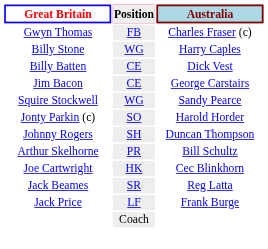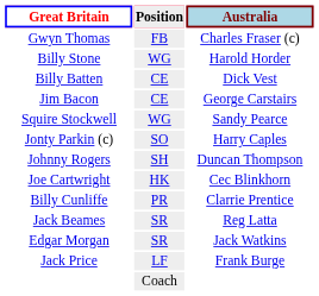 <table align=right style="font-size:90%; margin-left:1em">
 <tr bgcolor=#FF0033>
 <th align="centre" width="126" style="border: 2px solid blue; background: white; color: red">Great Britain</th>
 <th align="center" style="background: #eeeeee; color: black">Position</th>
 <th align="centre" width="126" style="border: 2px solid maroon; background: lightblue; color: maroon">Australia</th>
 </tr>
 <tr>
 <td align="center"><a href='#'>Gwyn Thomas</a></td>
 <td align="center" style="background: #eeeeee"><a href='#'>FB</a></td>
 <td align="center"><a href='#'>Charles Fraser</a> (c)</td>
 </tr>
 <tr>
 <td align="center"><a href='#'>Billy Stone</a></td>
 <td align="center" style="background: #eeeeee"><a href='#'>WG</a></td>
-<td align="center"><a href='#'>Harry Caples</a></td>
+<td align="center"><a href='#'>Harold Horder</a></td>
 </tr>
 <tr>
 <td align="center"><a href='#'>Billy Batten</a></td>
 <td align="center" style="background: #eeeeee"><a href='#'>CE</a></td>
 <td align="center"><a href='#'>Dick Vest</a></td>
 </tr>
 <tr>
 <td align="center"><a href='#'>Jim Bacon</a></td>
 <td align="center" style="background: #eeeeee"><a href='#'>CE</a></td>
 <td align="center"><a href='#'>George Carstairs</a></td>
 </tr>
 <tr>
 <td align="center"><a href='#'>Squire Stockwell</a></td>
 <td align="center" style="background: #eeeeee"><a href='#'>WG</a></td>
 <td align="center"><a href='#'>Sandy Pearce</a></td>
 </tr>
 <tr>
 <td align="center"><a href='#'>Jonty Parkin</a> (c)</td>
 <td align="center" style="background: #eeeeee"><a href='#'>SO</a></td>
-<td align="center"><a href='#'>Harold Horder</a></td>
+<td align="center"><a href='#'>Harry Caples</a></td>
 </tr>
 <tr>
 <td align="center"><a href='#'>Johnny Rogers</a></td>
 <td align="center" style="background: #eeeeee"><a href='#'>SH</a></td>
 <td align="center"><a href='#'>Duncan Thompson</a></td>
 </tr>
 <tr>
-<td align="center"><a href='#'>Arthur Skelhorne</a></td>
-<td align="center" style="background: #eeeeee"><a href='#'>PR</a></td>
-<td align="center"><a href='#'>Bill Schultz</a></td>
-</tr>
-<tr>
 <td align="center"><a href='#'>Joe Cartwright</a></td>
 <td align="center" style="background: #eeeeee"><a href='#'>HK</a></td>
 <td align="center"><a href='#'>Cec Blinkhorn</a></td>
 </tr>
 <tr>
+<td align="center"><a href='#'>Billy Cunliffe</a></td>
+<td align="center" style="background: #eeeeee"><a href='#'>PR</a></td>
+<td align="center"><a href='#'>Clarrie Prentice</a></td>
+</tr>
+<tr>
 <td align="center"><a href='#'>Jack Beames</a></td>
 <td align="center" style="background: #eeeeee"><a href='#'>SR</a></td>
 <td align="center"><a href='#'>Reg Latta</a></td>
+</tr>
+<tr>
+<td align="center"><a href='#'>Edgar Morgan</a></td>
+<td align="center" style="background: #eeeeee"><a href='#'>SR</a></td>
+<td align="center"><a href='#'>Jack Watkins</a></td>
 </tr>
 <tr>
 <td align="center"><a href='#'>Jack Price</a></td>
 <td align="center" style="background: #eeeeee"><a href='#'>LF</a></td>
 <td align="center"><a href='#'>Frank Burge</a></td>
 </tr>
 <tr>
 <td align="center"></td>
 <td align="center" style="background: #eeeeee">Coach</td>
 <td align="center"></td>
 </tr>
 </table>
